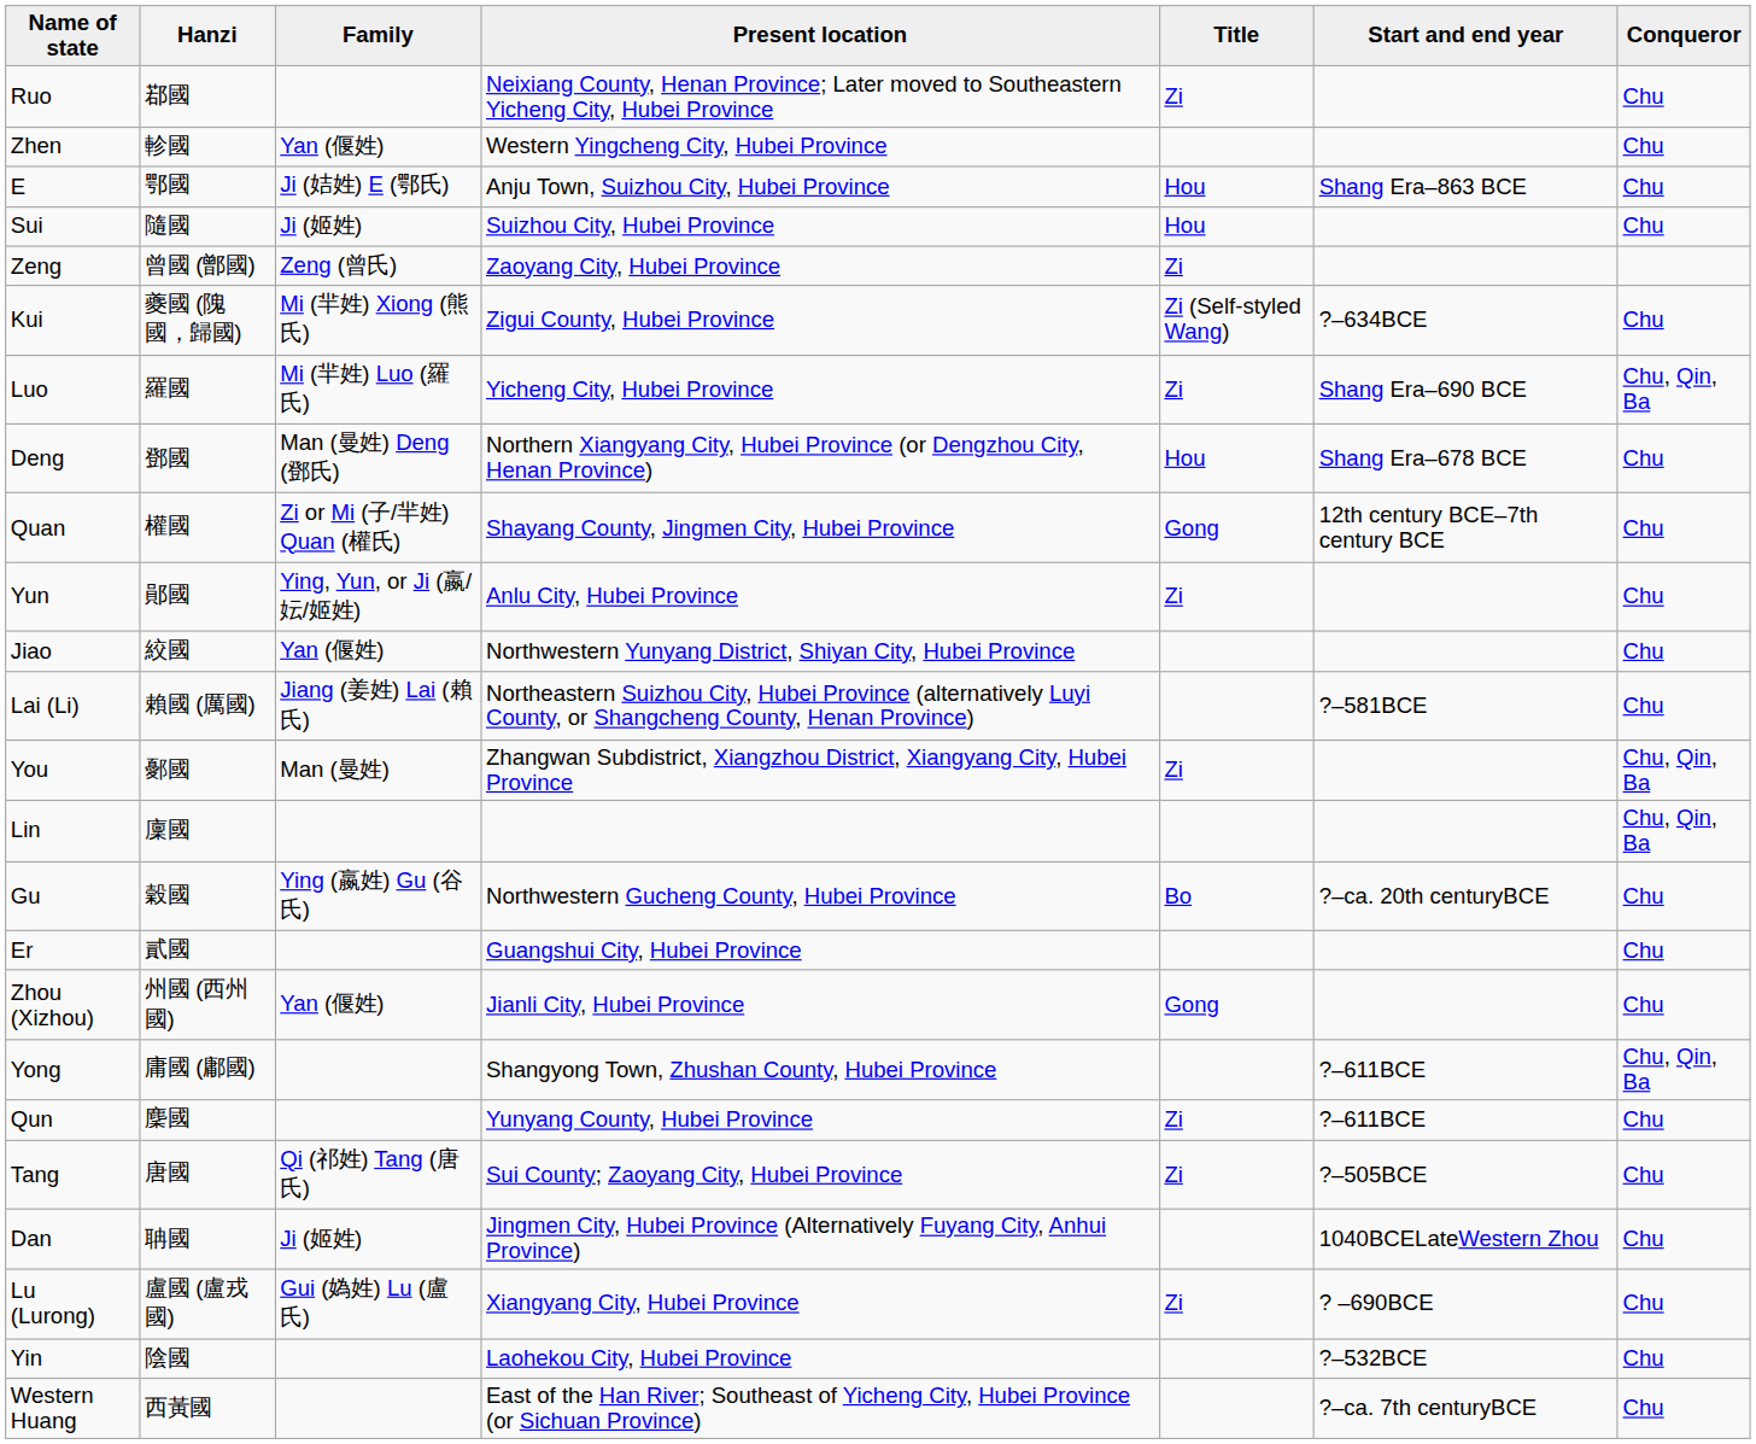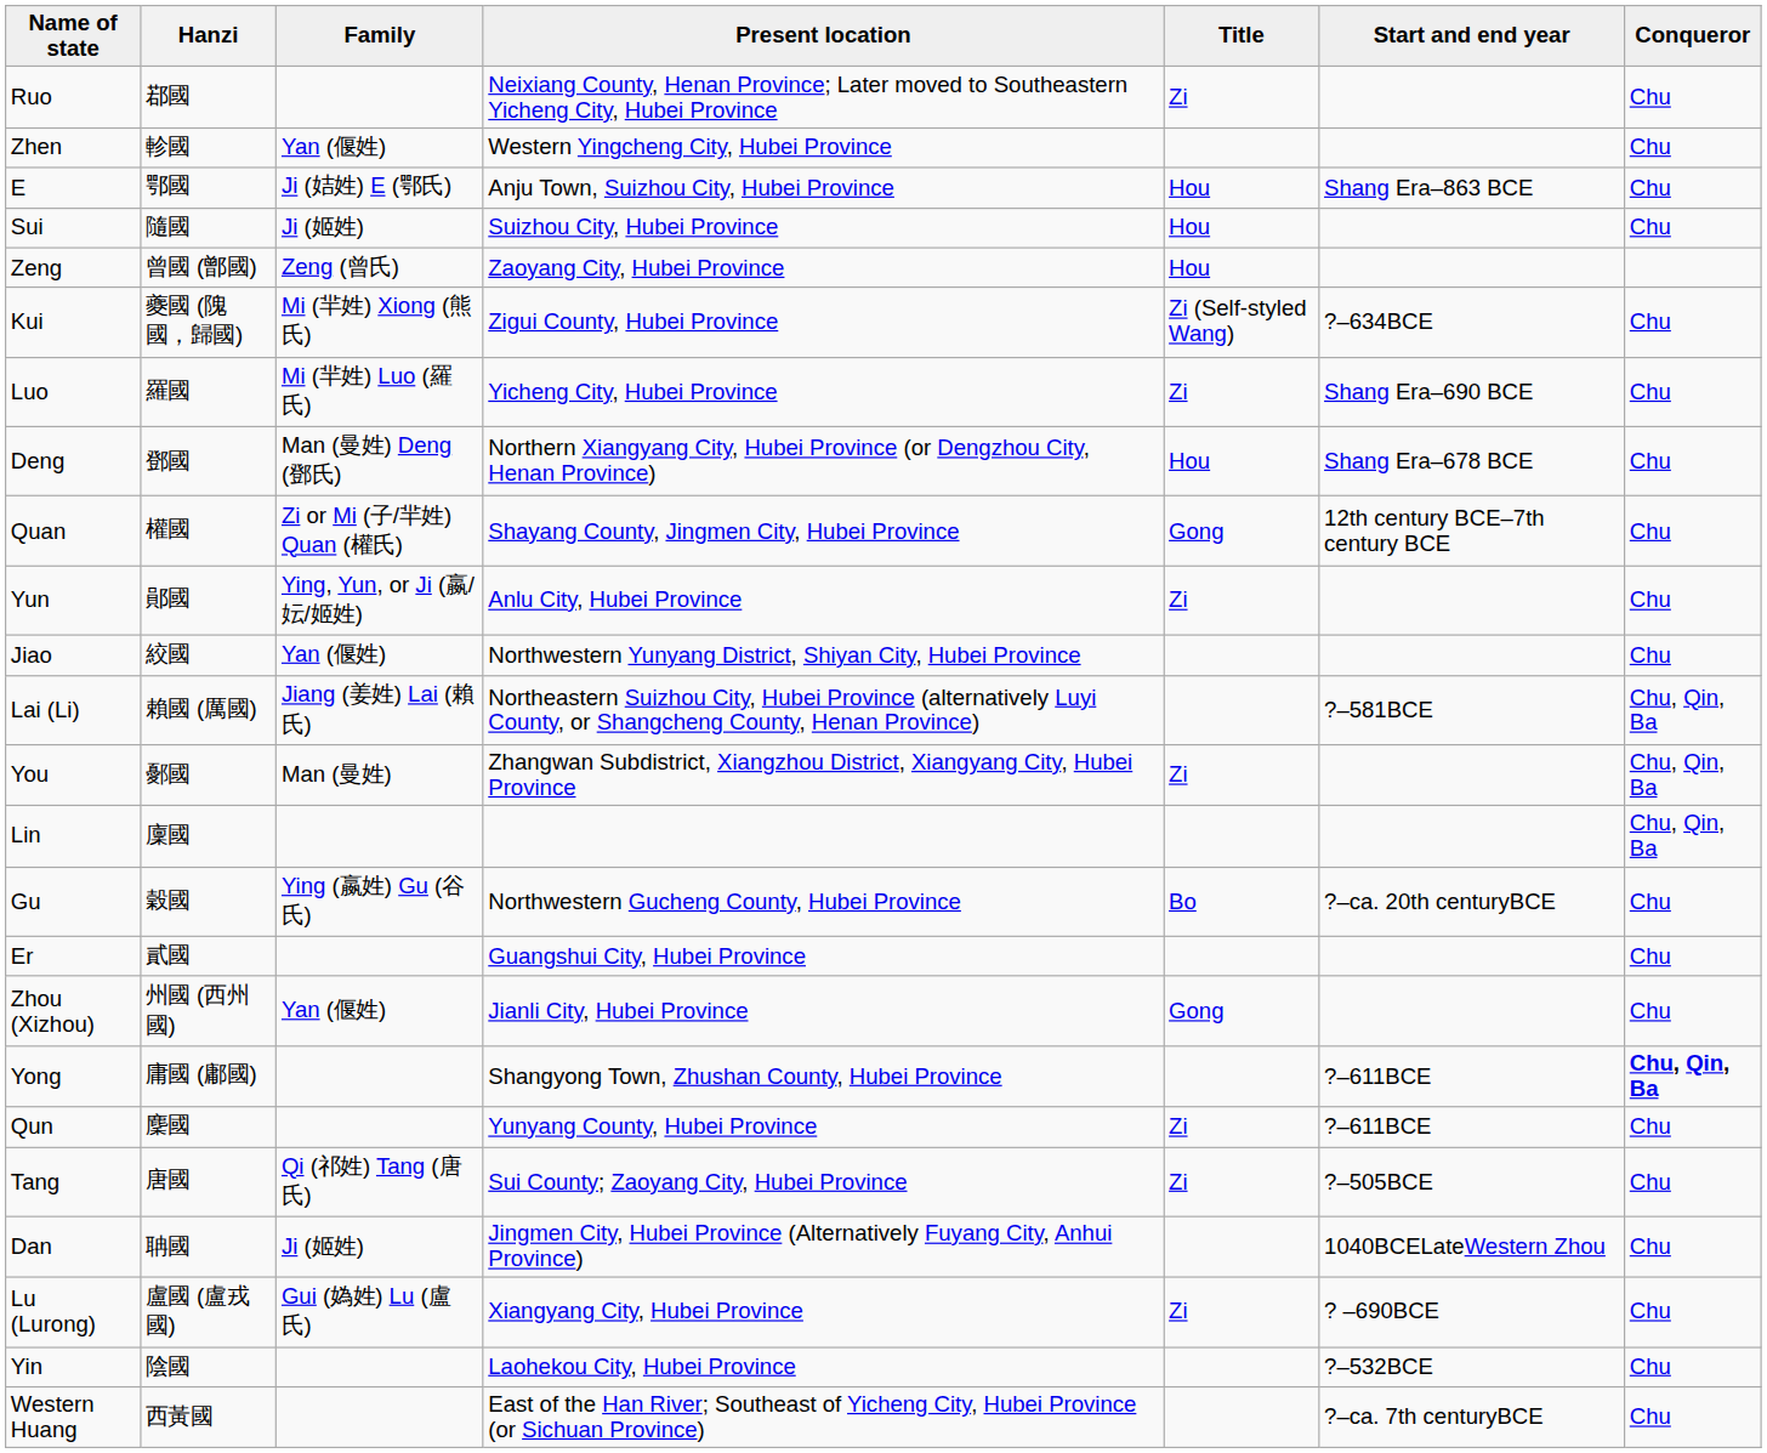 <table class="wikitable">
 <tr>
 <th style="background:#efefef;">Name of state</th>
 <th>Hanzi</th>
 <th style="background:#efefef;">Family</th>
 <th style="background:#efefef;">Present location</th>
 <th style="background:#efefef;">Title</th>
 <th style="background:#efefef;">Start and end year</th>
 <th style="background:#efefef;">Conqueror</th>
 </tr>
 <tr ---->
 <td>Ruo</td>
 <td>鄀國</td>
 <td></td>
 <td><a href='#'>Neixiang County</a>, <a href='#'>Henan Province</a>; Later moved to Southeastern <a href='#'>Yicheng City</a>, <a href='#'>Hubei Province</a></td>
 <td><a href='#'>Zi</a></td>
 <td></td>
 <td><a href='#'>Chu</a></td>
 </tr>
 <tr ---->
 <td>Zhen</td>
 <td>軫國</td>
 <td><a href='#'>Yan</a> (偃姓)</td>
 <td>Western <a href='#'>Yingcheng City</a>, <a href='#'>Hubei Province</a></td>
 <td></td>
 <td></td>
 <td><a href='#'>Chu</a></td>
 </tr>
 <tr ---->
 <td>E</td>
 <td>鄂國</td>
 <td><a href='#'>Ji</a> (姞姓) <a href='#'>E</a> (鄂氏)</td>
 <td>Anju Town, <a href='#'>Suizhou City</a>, <a href='#'>Hubei Province</a></td>
 <td><a href='#'>Hou</a></td>
 <td><a href='#'>Shang</a> Era–863 BCE</td>
 <td><a href='#'>Chu</a></td>
 </tr>
 <tr ---->
 <td>Sui</td>
 <td>隨國</td>
 <td><a href='#'>Ji</a> (姬姓)</td>
 <td><a href='#'>Suizhou City</a>, <a href='#'>Hubei Province</a></td>
 <td><a href='#'>Hou</a></td>
 <td></td>
 <td><a href='#'>Chu</a></td>
 </tr>
 <tr ---->
 <td>Zeng</td>
 <td>曾國 (鄫國)</td>
 <td><a href='#'>Zeng</a> (曾氏)</td>
 <td><a href='#'>Zaoyang City</a>, <a href='#'>Hubei Province</a></td>
-<td><a href='#'>Zi</a></td>
+<td><a href='#'>Hou</a></td>
 <td></td>
 <td></td>
 </tr>
 <tr ---->
 <td>Kui</td>
 <td>夔國 (隗國，歸國)</td>
 <td><a href='#'>Mi</a> (羋姓) <a href='#'>Xiong</a> (熊氏)</td>
 <td><a href='#'>Zigui County</a>, <a href='#'>Hubei Province</a></td>
 <td><a href='#'>Zi</a> (Self-styled <a href='#'>Wang</a>)</td>
 <td>?–634BCE</td>
 <td><a href='#'>Chu</a></td>
 </tr>
 <tr ---->
 <td>Luo</td>
 <td>羅國</td>
 <td><a href='#'>Mi</a> (羋姓) <a href='#'>Luo</a> (羅氏)</td>
 <td><a href='#'>Yicheng City</a>, <a href='#'>Hubei Province</a></td>
 <td><a href='#'>Zi</a></td>
 <td><a href='#'>Shang</a> Era–690 BCE</td>
-<td><a href='#'>Chu</a>, <a href='#'>Qin</a>, <a href='#'>Ba</a></td>
+<td><a href='#'>Chu</a></td>
 </tr>
 <tr ---->
 <td>Deng</td>
 <td>鄧國</td>
 <td>Man (曼姓) <a href='#'>Deng</a> (鄧氏)</td>
 <td>Northern <a href='#'>Xiangyang City</a>, <a href='#'>Hubei Province</a> (or <a href='#'>Dengzhou City</a>, <a href='#'>Henan Province</a>)</td>
 <td><a href='#'>Hou</a></td>
 <td><a href='#'>Shang</a> Era–678 BCE</td>
 <td><a href='#'>Chu</a></td>
 </tr>
 <tr ---->
 <td>Quan</td>
 <td>權國</td>
 <td><a href='#'>Zi</a> or <a href='#'>Mi</a> (子/羋姓) <a href='#'>Quan</a> (權氏)</td>
 <td><a href='#'>Shayang County</a>, <a href='#'>Jingmen City</a>, <a href='#'>Hubei Province</a></td>
 <td><a href='#'>Gong</a></td>
 <td>12th century BCE–7th century BCE</td>
 <td><a href='#'>Chu</a></td>
 </tr>
 <tr ---->
 <td>Yun</td>
 <td>鄖國</td>
 <td><a href='#'>Ying</a>, <a href='#'>Yun</a>, or <a href='#'>Ji</a> (嬴/妘/姬姓)</td>
 <td><a href='#'>Anlu City</a>, <a href='#'>Hubei Province</a></td>
 <td><a href='#'>Zi</a></td>
 <td></td>
 <td><a href='#'>Chu</a></td>
 </tr>
 <tr ---->
 <td>Jiao</td>
 <td>絞國</td>
 <td><a href='#'>Yan</a> (偃姓)</td>
 <td>Northwestern <a href='#'>Yunyang District</a>, <a href='#'>Shiyan City</a>, <a href='#'>Hubei Province</a></td>
 <td></td>
 <td></td>
 <td><a href='#'>Chu</a></td>
 </tr>
 <tr ---->
 <td>Lai (Li)</td>
 <td>賴國 (厲國)</td>
 <td><a href='#'>Jiang</a> (姜姓) <a href='#'>Lai</a> (賴氏)</td>
 <td>Northeastern <a href='#'>Suizhou City</a>, <a href='#'>Hubei Province</a> (alternatively <a href='#'>Luyi County</a>, or <a href='#'>Shangcheng County</a>, <a href='#'>Henan Province</a>)</td>
 <td></td>
 <td>?–581BCE</td>
-<td><a href='#'>Chu</a></td>
+<td><a href='#'>Chu</a>, <a href='#'>Qin</a>, <a href='#'>Ba</a></td>
 </tr>
 <tr ---->
 <td>You</td>
 <td>鄾國</td>
 <td>Man (曼姓)</td>
 <td>Zhangwan Subdistrict, <a href='#'>Xiangzhou District</a>, <a href='#'>Xiangyang City</a>, <a href='#'>Hubei Province</a></td>
 <td><a href='#'>Zi</a></td>
 <td></td>
 <td><a href='#'>Chu</a>, <a href='#'>Qin</a>, <a href='#'>Ba</a></td>
 </tr>
 <tr ---->
 <td>Lin</td>
 <td>廩國</td>
 <td></td>
 <td></td>
 <td></td>
 <td></td>
 <td><a href='#'>Chu</a>, <a href='#'>Qin</a>, <a href='#'>Ba</a></td>
 </tr>
 <tr ---->
 <td>Gu</td>
 <td>穀國</td>
 <td><a href='#'>Ying</a> (嬴姓) <a href='#'>Gu</a> (谷氏)</td>
 <td>Northwestern <a href='#'>Gucheng County</a>, <a href='#'>Hubei Province</a></td>
 <td><a href='#'>Bo</a></td>
 <td>?–ca. 20th centuryBCE</td>
 <td><a href='#'>Chu</a></td>
 </tr>
 <tr ---->
 <td>Er</td>
 <td>貳國</td>
 <td></td>
 <td><a href='#'>Guangshui City</a>, <a href='#'>Hubei Province</a></td>
 <td></td>
 <td></td>
 <td><a href='#'>Chu</a></td>
 </tr>
 <tr ---->
 <td>Zhou (Xizhou)</td>
 <td>州國 (西州國)</td>
 <td><a href='#'>Yan</a> (偃姓)</td>
 <td><a href='#'>Jianli City</a>, <a href='#'>Hubei Province</a></td>
 <td><a href='#'>Gong</a></td>
 <td></td>
 <td><a href='#'>Chu</a></td>
 </tr>
 <tr ---->
 <td>Yong</td>
 <td>庸國 (鄘國)</td>
 <td></td>
 <td>Shangyong Town, <a href='#'>Zhushan County</a>, <a href='#'>Hubei Province</a></td>
 <td></td>
 <td>?–611BCE</td>
-<td><a href='#'>Chu</a>, <a href='#'>Qin</a>, <a href='#'>Ba</a></td>
+<td><strong><a href='#'>Chu</a>, <a href='#'>Qin</a>, <a href='#'>Ba</a></strong></td>
 </tr>
 <tr ---->
 <td>Qun</td>
 <td>麇國</td>
 <td></td>
 <td><a href='#'>Yunyang County</a>, <a href='#'>Hubei Province</a></td>
 <td><a href='#'>Zi</a></td>
 <td>?–611BCE</td>
 <td><a href='#'>Chu</a></td>
 </tr>
 <tr ---->
 <td>Tang</td>
 <td>唐國</td>
 <td><a href='#'>Qi</a> (祁姓) <a href='#'>Tang</a> (唐氏)</td>
 <td><a href='#'>Sui County</a>; <a href='#'>Zaoyang City</a>, <a href='#'>Hubei Province</a></td>
 <td><a href='#'>Zi</a></td>
 <td>?–505BCE</td>
 <td><a href='#'>Chu</a></td>
 </tr>
 <tr ---->
 <td>Dan</td>
 <td>聃國</td>
 <td><a href='#'>Ji</a> (姬姓)</td>
 <td><a href='#'>Jingmen City</a>, <a href='#'>Hubei Province</a> (Alternatively <a href='#'>Fuyang City</a>, <a href='#'>Anhui Province</a>)</td>
 <td></td>
 <td>1040BCELate<a href='#'>Western Zhou</a></td>
 <td><a href='#'>Chu</a></td>
 </tr>
 <tr ---->
 <td>Lu<br>(Lurong)</td>
 <td>盧國 (盧戎國)</td>
 <td><a href='#'>Gui</a> (媯姓) <a href='#'>Lu</a> (盧氏)</td>
 <td><a href='#'>Xiangyang City</a>, <a href='#'>Hubei Province</a></td>
 <td><a href='#'>Zi</a></td>
 <td>? –690BCE</td>
 <td><a href='#'>Chu</a></td>
 </tr>
 <tr ---->
 <td>Yin</td>
 <td>陰國</td>
 <td></td>
 <td><a href='#'>Laohekou City</a>, <a href='#'>Hubei Province</a></td>
 <td></td>
 <td>?–532BCE</td>
 <td><a href='#'>Chu</a></td>
 </tr>
 <tr ---->
 <td>Western Huang</td>
 <td>西黃國</td>
 <td></td>
 <td>East of the <a href='#'>Han River</a>; Southeast of <a href='#'>Yicheng City</a>, <a href='#'>Hubei Province</a> (or <a href='#'>Sichuan Province</a>)</td>
 <td></td>
 <td>?–ca. 7th centuryBCE</td>
 <td><a href='#'>Chu</a></td>
 </tr>
 </table>
